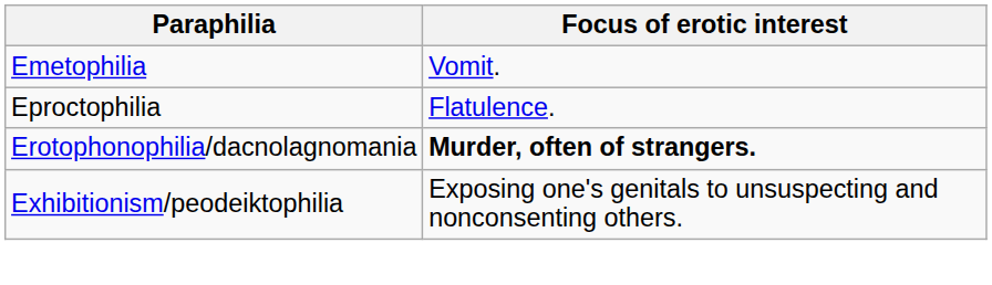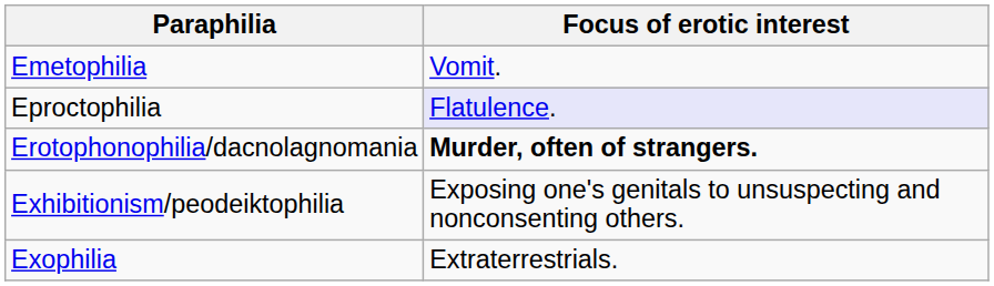 <table class="wikitable sortable" border="1">
 <tr>
 <th width="200px">Paraphilia</th>
 <th width="600px">Focus of erotic interest</th>
 </tr>
 <tr>
 <td><a href='#'>Emetophilia</a></td>
 <td><a href='#'>Vomit</a>.</td>
 </tr>
 <tr>
 <td>Eproctophilia</td>
-<td><a href='#'>Flatulence</a>.</td>
+<td style="background: lavender;"><a href='#'>Flatulence</a>.</td>
 </tr>
 <tr>
 <td><a href='#'>Erotophonophilia</a>/dacnolagnomania</td>
 <td><strong>Murder, often of strangers.</strong></td>
 </tr>
 <tr>
 <td><a href='#'>Exhibitionism</a>/peodeiktophilia</td>
 <td>Exposing one's genitals to unsuspecting and nonconsenting others.</td>
 </tr>
+<tr>
+<td><a href='#'>Exophilia</a></td>
+<td>Extraterrestrials.</td>
+</tr>
 </table>
